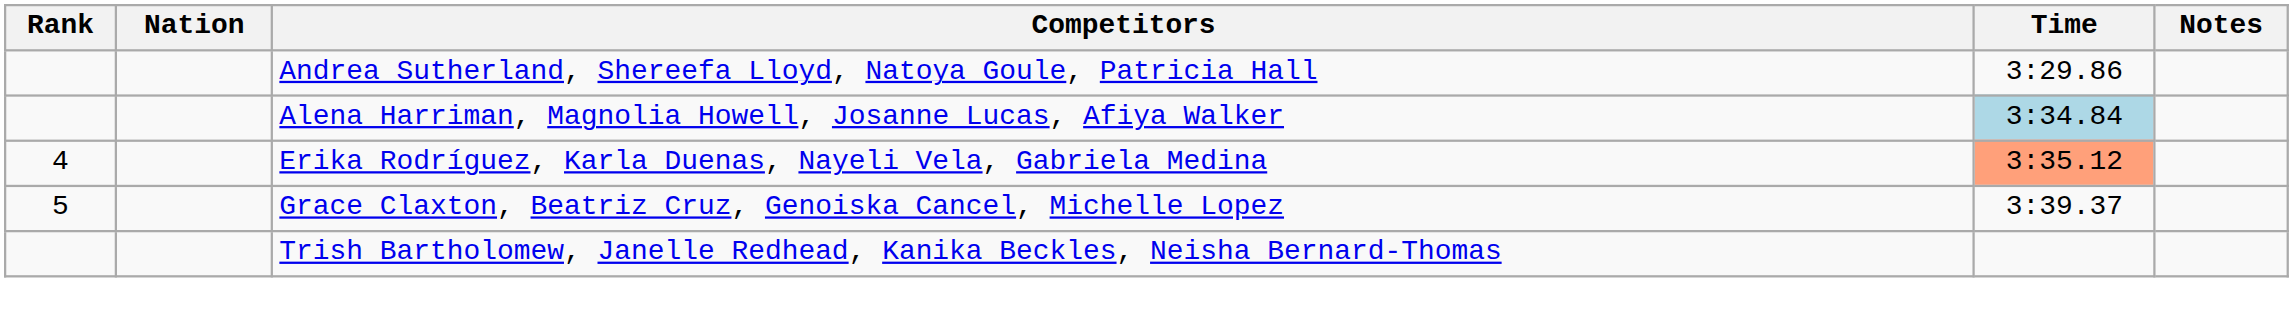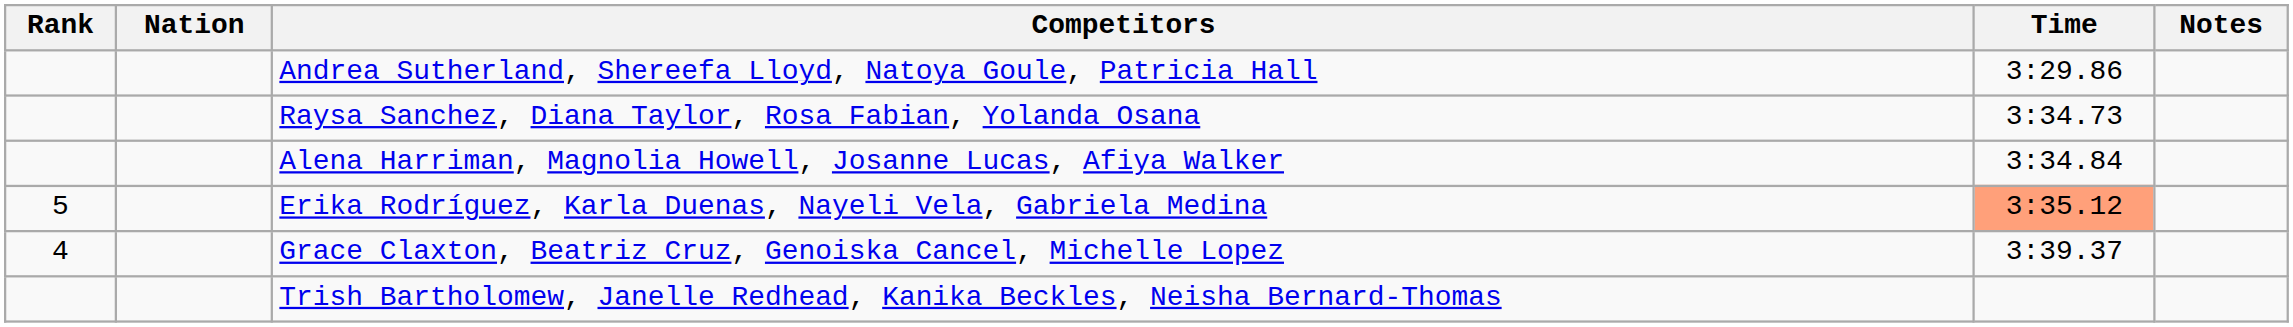 <table class="wikitable sortable" width=80% style="text-align:center; font-size:95%">
 <tr>
 <th>Rank</th>
 <th>Nation</th>
 <th>Competitors</th>
 <th>Time</th>
 <th>Notes</th>
 </tr>
 <tr>
 <td></td>
 <td align=left></td>
 <td align=left><a href='#'>Andrea Sutherland</a>, <a href='#'>Shereefa Lloyd</a>, <a href='#'>Natoya Goule</a>, <a href='#'>Patricia Hall</a></td>
 <td>3:29.86</td>
 <td></td>
 </tr>
 <tr>
 <td></td>
 <td align=left></td>
-<td align=left><a href='#'>Alena Harriman</a>, <a href='#'>Magnolia Howell</a>, <a href='#'>Josanne Lucas</a>, <a href='#'>Afiya Walker</a></td>
-<td style="background: lightblue;">3:34.84</td>
+<td align=left><a href='#'>Raysa Sanchez</a>, <a href='#'>Diana Taylor</a>, <a href='#'>Rosa Fabian</a>, <a href='#'>Yolanda Osana</a></td>
+<td>3:34.73</td>
 <td></td>
 </tr>
 <tr>
-<td>4</td>
+<td></td>
+<td align=left></td>
+<td align=left><a href='#'>Alena Harriman</a>, <a href='#'>Magnolia Howell</a>, <a href='#'>Josanne Lucas</a>, <a href='#'>Afiya Walker</a></td>
+<td>3:34.84</td>
+<td></td>
+</tr>
+<tr>
+<td>5</td>
 <td align=left></td>
 <td align=left><a href='#'>Erika Rodríguez</a>, <a href='#'>Karla Duenas</a>, <a href='#'>Nayeli Vela</a>, <a href='#'>Gabriela Medina</a></td>
 <td style="background: lightsalmon;">3:35.12</td>
 <td></td>
 </tr>
 <tr>
-<td>5</td>
+<td>4</td>
 <td align=left></td>
 <td align=left><a href='#'>Grace Claxton</a>, <a href='#'>Beatriz Cruz</a>, <a href='#'>Genoiska Cancel</a>, <a href='#'>Michelle Lopez</a></td>
 <td>3:39.37</td>
 <td></td>
 </tr>
 <tr>
 <td></td>
 <td align=left></td>
 <td align=left><a href='#'>Trish Bartholomew</a>, <a href='#'>Janelle Redhead</a>, <a href='#'>Kanika Beckles</a>, <a href='#'>Neisha Bernard-Thomas</a></td>
 <td></td>
 <td></td>
 </tr>
 </table>
